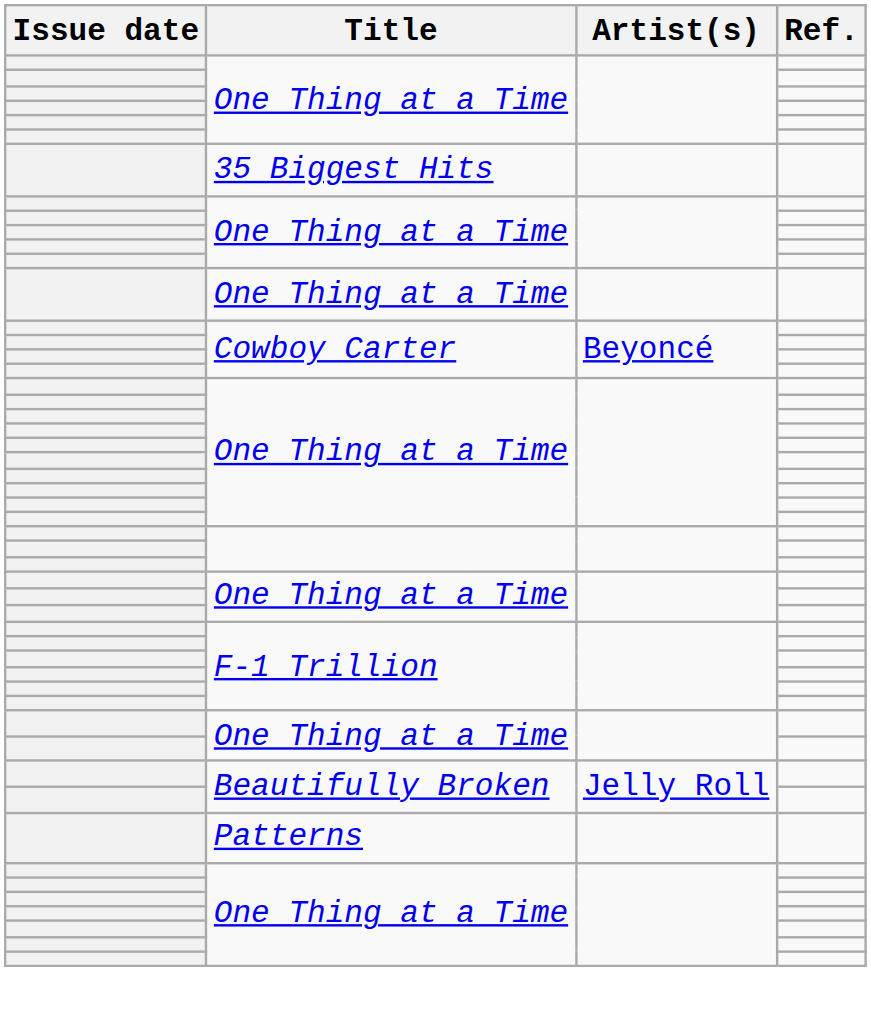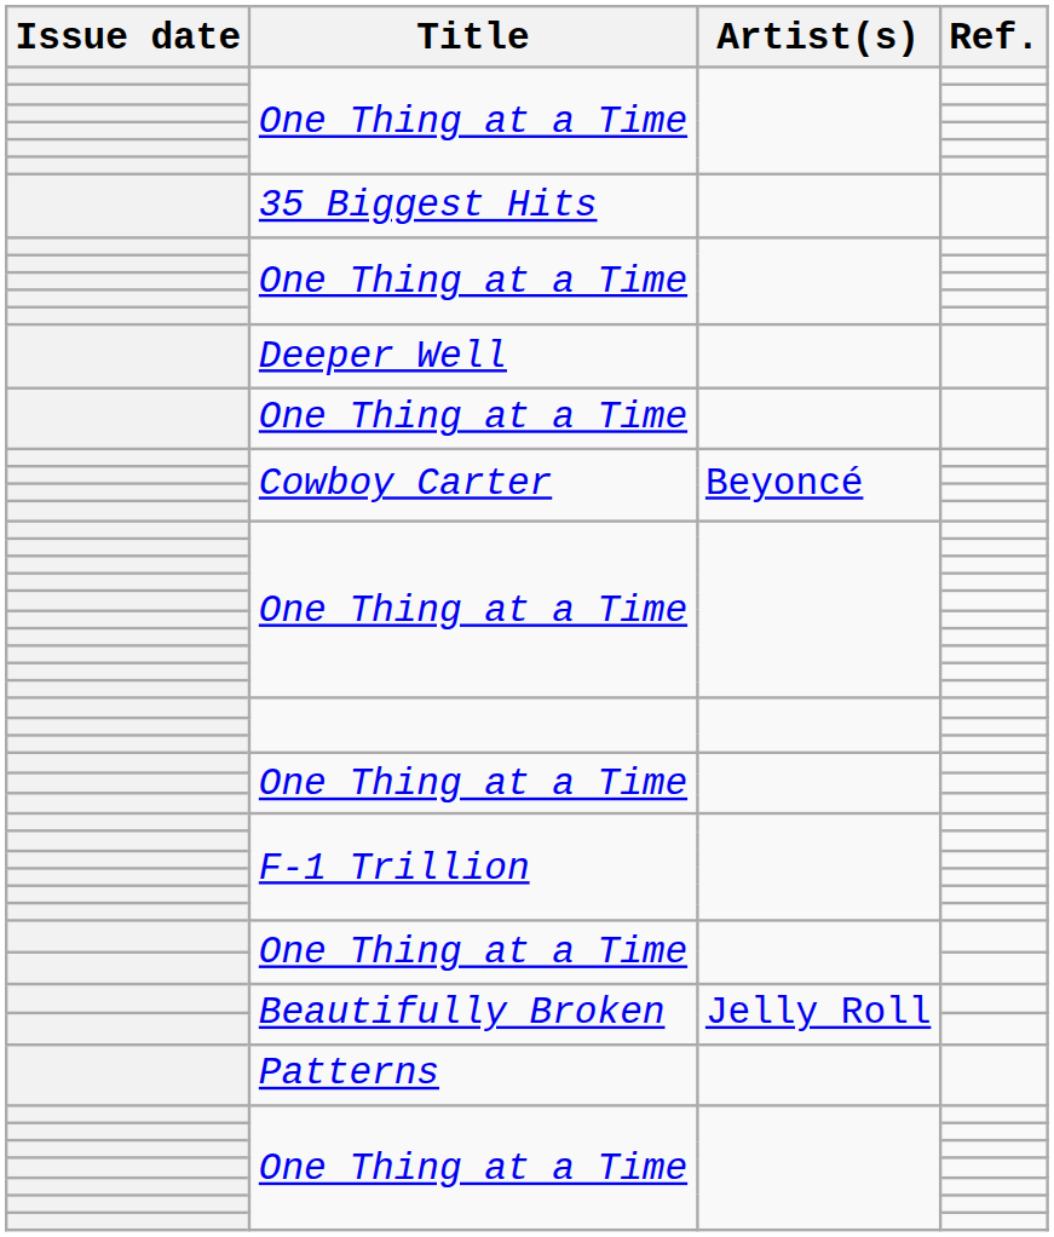 <table class="wikitable sortable plainrowheaders">
 <tr>
 <th scope=col>Issue date</th>
 <th scope=col>Title</th>
 <th scope=col>Artist(s)</th>
 <th scope=col class=unsortable>Ref.</th>
 </tr>
 <tr>
 <th scope=row></th>
 <td rowspan=6><em><a href='#'>One Thing at a Time</a></em></td>
 <td rowspan=6></td>
 <td align=center></td>
 </tr>
 <tr>
 <th scope=row></th>
 <td align=center></td>
 </tr>
 <tr>
 <th scope=row></th>
 <td align=center></td>
 </tr>
 <tr>
 <th scope=row></th>
 <td align=center></td>
 </tr>
 <tr>
 <th scope=row></th>
 <td align=center></td>
 </tr>
 <tr>
 <th scope=row></th>
 <td align=center></td>
 </tr>
 <tr>
 <th scope=row></th>
 <td><em><a href='#'>35 Biggest Hits</a></em></td>
 <td></td>
 <td align=center></td>
 </tr>
 <tr>
 <th scope=row></th>
 <td rowspan=5><em><a href='#'>One Thing at a Time</a></em></td>
 <td rowspan=5></td>
 <td align=center></td>
 </tr>
 <tr>
 <th scope=row></th>
 <td align=center></td>
 </tr>
 <tr>
 <th scope=row></th>
 <td align=center></td>
 </tr>
 <tr>
 <th scope=row></th>
 <td align=center></td>
 </tr>
 <tr>
 <th scope=row></th>
+<td align=center></td>
+</tr>
+<tr>
+<th scope=row></th>
+<td><em><a href='#'>Deeper Well</a></em></td>
+<td></td>
 <td align=center></td>
 </tr>
 <tr>
 <th scope=row></th>
 <td rowspan=1><em><a href='#'>One Thing at a Time</a></em></td>
 <td rowspan=1></td>
 <td align=center></td>
 </tr>
 <tr>
 <th scope=row></th>
 <td rowspan=4><em><a href='#'>Cowboy Carter</a></em></td>
 <td rowspan=4><a href='#'>Beyoncé</a></td>
 <td align=center></td>
 </tr>
 <tr>
 <th scope=row></th>
 <td align=center></td>
 </tr>
 <tr>
 <th scope=row></th>
 <td align=center></td>
 </tr>
 <tr>
 <th scope=row></th>
 <td align=center></td>
 </tr>
 <tr>
 <th scope=row></th>
 <td rowspan=10><em><a href='#'>One Thing at a Time</a></em></td>
 <td rowspan=10></td>
 <td align=center></td>
 </tr>
 <tr>
 <th scope=row></th>
 <td align=center></td>
 </tr>
 <tr>
 <th scope=row></th>
 <td align=center></td>
 </tr>
 <tr>
 <th scope=row></th>
 <td align=center></td>
 </tr>
 <tr>
 <th scope=row></th>
 <td align=center></td>
 </tr>
 <tr>
 <th scope=row></th>
 <td align=center></td>
 </tr>
 <tr>
 <th scope=row></th>
 <td align=center></td>
 </tr>
 <tr>
 <th scope=row></th>
 <td align=center></td>
 </tr>
 <tr>
 <th scope=row></th>
 <td align=center></td>
 </tr>
 <tr>
 <th scope=row></th>
 <td align=center></td>
 </tr>
 <tr>
 <th scope=row></th>
 <td rowspan=3><em></em></td>
 <td rowspan=3></td>
 <td align=center></td>
 </tr>
 <tr>
 <th scope=row></th>
 <td align=center></td>
 </tr>
 <tr>
 <th scope=row></th>
 <td align=center></td>
 </tr>
 <tr>
 <th scope=row></th>
 <td rowspan=3><em><a href='#'>One Thing at a Time</a></em></td>
 <td rowspan=3></td>
 <td align=center></td>
 </tr>
 <tr>
 <th scope=row></th>
 <td align=center></td>
 </tr>
 <tr>
 <th scope=row></th>
 <td align=center></td>
 </tr>
 <tr>
 <th scope=row></th>
 <td rowspan=6><em><a href='#'>F-1 Trillion</a></em></td>
 <td rowspan=6></td>
 <td align=center></td>
 </tr>
 <tr>
 <th scope=row></th>
 <td align=center></td>
 </tr>
 <tr>
 <th scope=row></th>
 <td align=center></td>
 </tr>
 <tr>
 <th scope=row></th>
 <td align=center></td>
 </tr>
 <tr>
 <th scope=row></th>
 <td align=center></td>
 </tr>
 <tr>
 <th scope=row></th>
 <td align=center></td>
 </tr>
 <tr>
 <th scope=row></th>
 <td rowspan=2><em><a href='#'>One Thing at a Time</a></em></td>
 <td rowspan=2></td>
 <td align=center></td>
 </tr>
 <tr>
 <th scope=row></th>
 <td align=center></td>
 </tr>
 <tr>
 <th scope=row></th>
 <td rowspan=2><em><a href='#'>Beautifully Broken</a></em></td>
 <td rowspan=2><a href='#'>Jelly Roll</a></td>
 <td align=center></td>
 </tr>
 <tr>
 <th scope=row></th>
 <td align=center></td>
 </tr>
 <tr>
 <th scope=row></th>
 <td><em><a href='#'>Patterns</a></em></td>
 <td></td>
 <td align=center></td>
 </tr>
 <tr>
 <th scope=row></th>
 <td rowspan=7><em><a href='#'>One Thing at a Time</a></em></td>
 <td rowspan=7></td>
 <td align=center></td>
 </tr>
 <tr>
 <th scope=row></th>
 <td align=center></td>
 </tr>
 <tr>
 <th scope=row></th>
 <td align=center></td>
 </tr>
 <tr>
 <th scope=row></th>
 <td align=center></td>
 </tr>
 <tr>
 <th scope=row></th>
 <td align=center></td>
 </tr>
 <tr>
 <th scope=row></th>
 <td align=center></td>
 </tr>
 <tr>
 <th scope=row></th>
 <td align=center></td>
 </tr>
 </table>
